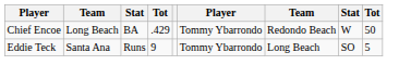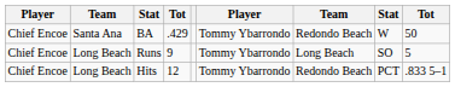 <table class="wikitable">
 <tr>
 <th>Player</th>
 <th>Team</th>
 <th>Stat</th>
 <th>Tot</th>
 <th></th>
 <th>Player</th>
 <th>Team</th>
 <th>Stat</th>
 <th>Tot</th>
 </tr>
 <tr>
 <td>Chief Encoe</td>
-<td>Long Beach</td>
+<td>Santa Ana</td>
 <td>BA</td>
 <td>.429</td>
 <td></td>
 <td>Tommy Ybarrondo</td>
 <td>Redondo Beach</td>
 <td>W</td>
 <td>50</td>
 </tr>
 <tr>
-<td>Eddie Teck</td>
-<td>Santa Ana</td>
+<td>Chief Encoe</td>
+<td>Long Beach</td>
 <td>Runs</td>
 <td>9</td>
 <td></td>
 <td>Tommy Ybarrondo</td>
 <td>Long Beach</td>
 <td>SO</td>
 <td>5</td>
 </tr>
+<tr>
+<td>Chief Encoe</td>
+<td>Long Beach</td>
+<td>Hits</td>
+<td>12</td>
+<td></td>
+<td>Tommy Ybarrondo</td>
+<td>Redondo Beach</td>
+<td>PCT</td>
+<td>.833 5–1</td>
+</tr>
 </table>
